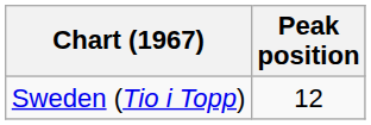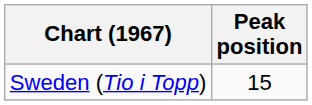 <table class="wikitable sortable">
 <tr>
 <th align="left">Chart (1967)</th>
 <th style="text-align:center;">Peak<br>position</th>
 </tr>
 <tr>
 <td align="left"><a href='#'>Sweden</a> (<em><a href='#'>Tio i Topp</a></em>)</td>
-<td style="text-align:center;">12</td>
+<td style="text-align:center;">15</td>
 </tr>
 </table>
